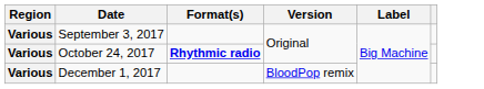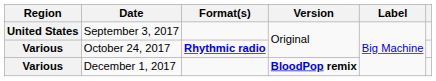 <table class="wikitable plainrowheaders">
 <tr>
 <th scope="col">Region</th>
 <th scope="col">Date</th>
 <th scope="col">Format(s)</th>
 <th scope="col">Version</th>
 <th scope="col">Label</th>
 <th scope="col"></th>
 </tr>
 <tr>
-<th scope="row">Various</th>
+<th scope="row">United States</th>
 <td>September 3, 2017</td>
 <td></td>
 <td rowspan="2">Original</td>
 <td rowspan="3"><a href='#'>Big Machine</a></td>
 <td style="text-align:center;"></td>
 </tr>
 <tr>
 <th scope="row">Various</th>
 <td>October 24, 2017</td>
 <td><strong><a href='#'>Rhythmic radio</a></strong></td>
 <td style="text-align:center;"></td>
 </tr>
 <tr>
 <th scope="row">Various</th>
 <td>December 1, 2017</td>
 <td></td>
-<td><a href='#'>BloodPop</a> remix</td>
+<td><strong><a href='#'>BloodPop</a> remix</strong></td>
 <td style="text-align:center;"></td>
 </tr>
 </table>
